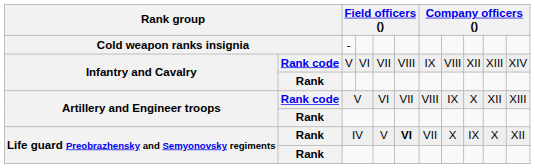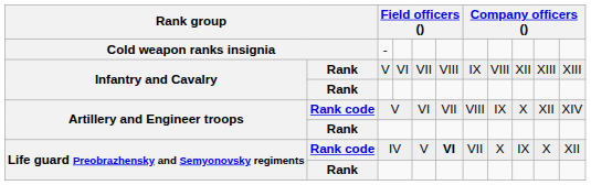 <table class="wikitable">
 <tr align="center" style="background:#cfcfcf;">
 <th colspan=2>Rank group</th>
 <th colspan="4"><a href='#'>Field officers</a><br>()</th>
 <th colspan="5"><a href='#'>Company officers</a><br>()</th>
 </tr>
 <tr style="text-align:center;">
 <th colspan=2>Cold weapon ranks insignia</th>
 <td>-</td>
 <td></td>
 <td></td>
 <td></td>
 <td></td>
 <td></td>
 <td></td>
 <td></td>
 <td></td>
 </tr>
 <tr style="background:#efefef;text-align:center;">
 <th rowspan="2">Infantry and Cavalry</th>
-<th><a href='#'>Rank code</a></th>
+<th>Rank</th>
 <td>V</td>
 <td>VI</td>
 <td>VII</td>
 <td>VIII</td>
 <td>IX</td>
 <td>VIII</td>
 <td>XII</td>
 <td>XIII</td>
-<td>XIV</td>
+<td>XIII</td>
 </tr>
 <tr style="text-align:center;">
 <th>Rank</th>
 <td><br></td>
 <td><br></td>
 <td><br></td>
 <td><br></td>
 <td><br></td>
 <td><br></td>
 <td><br></td>
 <td><br></td>
 <td><br></td>
 </tr>
 <tr style="background:#efefef;text-align:center;">
 <th rowspan="2">Artillery and Engineer troops</th>
 <th><a href='#'>Rank code</a></th>
 <td colspan="2">V</td>
 <td>VI</td>
 <td>VII</td>
 <td>VIII</td>
 <td>IX</td>
 <td>X</td>
 <td>XII</td>
-<td>XIII</td>
+<td>XIV</td>
 </tr>
 <tr style="text-align:center;">
 <th>Rank</th>
 <td colspan="2"><br></td>
 <td><br></td>
 <td><br></td>
 <td><br></td>
 <td><br></td>
 <td><br></td>
 <td><br></td>
 <td><br></td>
 </tr>
 <tr style="background:#efefef;text-align:center;">
 <th rowspan="2">Life guard <small><a href='#'>Preobrazhensky</a> and <a href='#'>Semyonovsky</a> regiments</small></th>
-<th>Rank</th>
+<th><a href='#'>Rank code</a></th>
 <td colspan="2">IV</td>
 <td>V</td>
 <td><strong>VI</strong></td>
 <td>VII</td>
 <td>X</td>
 <td>IX</td>
 <td>X</td>
 <td>XII</td>
 </tr>
 <tr style="text-align:center;">
 <th>Rank</th>
 <td colspan="2"><br></td>
 <td><br></td>
 <td><br></td>
 <td><br></td>
 <td><br></td>
 <td><br></td>
 <td><br></td>
 <td><br></td>
 </tr>
 </table>
